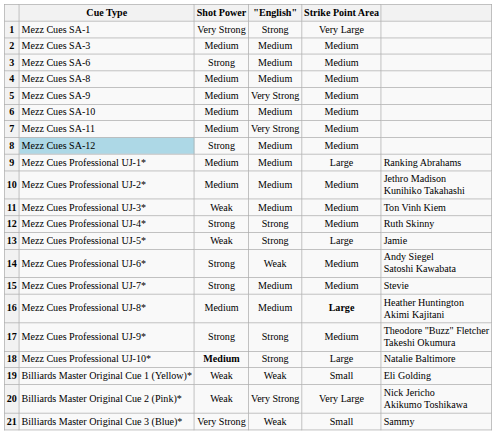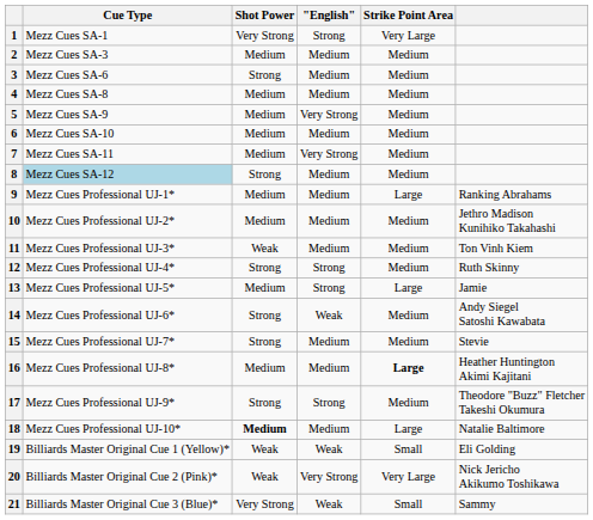 <table class="wikitable sortable" style="font-size:90%">
 <tr>
 <th></th>
 <th class="unsortable">Cue Type</th>
 <th>Shot Power</th>
 <th>"English"</th>
 <th>Strike Point Area</th>
 <th class="unsortable"></th>
 </tr>
 <tr>
 <th>1</th>
 <td>Mezz Cues SA-1</td>
 <td align="center">Very Strong</td>
 <td align="center">Strong</td>
 <td align="center">Very Large</td>
 <td></td>
 </tr>
 <tr>
 <th>2</th>
 <td>Mezz Cues SA-3</td>
 <td align="center">Medium</td>
 <td align="center">Medium</td>
 <td align="center">Medium</td>
 <td></td>
 </tr>
 <tr>
 <th>3</th>
 <td>Mezz Cues SA-6</td>
 <td align="center">Strong</td>
 <td align="center">Medium</td>
 <td align="center">Medium</td>
 <td></td>
 </tr>
 <tr>
 <th>4</th>
 <td>Mezz Cues SA-8</td>
 <td align="center">Medium</td>
 <td align="center">Medium</td>
 <td align="center">Medium</td>
 <td></td>
 </tr>
 <tr>
 <th>5</th>
 <td>Mezz Cues SA-9</td>
 <td align="center">Medium</td>
 <td align="center">Very Strong</td>
 <td align="center">Medium</td>
 <td></td>
 </tr>
 <tr>
 <th>6</th>
 <td>Mezz Cues SA-10</td>
 <td align="center">Medium</td>
 <td align="center">Medium</td>
 <td align="center">Medium</td>
 <td></td>
 </tr>
 <tr>
 <th>7</th>
 <td>Mezz Cues SA-11</td>
 <td align="center">Medium</td>
 <td align="center">Very Strong</td>
 <td align="center">Medium</td>
 <td></td>
 </tr>
 <tr>
 <th>8</th>
 <td style="background: lightblue;">Mezz Cues SA-12</td>
 <td align="center">Strong</td>
 <td align="center">Medium</td>
 <td align="center">Medium</td>
 <td></td>
 </tr>
 <tr>
 <th>9</th>
 <td>Mezz Cues Professional UJ-1*</td>
 <td align="center">Medium</td>
 <td align="center">Medium</td>
 <td align="center">Large</td>
 <td>Ranking Abrahams</td>
 </tr>
 <tr>
 <th>10</th>
 <td>Mezz Cues Professional UJ-2*</td>
 <td align="center">Medium</td>
 <td align="center">Medium</td>
 <td align="center">Medium</td>
 <td>Jethro Madison<br>Kunihiko Takahashi</td>
 </tr>
 <tr>
 <th>11</th>
 <td>Mezz Cues Professional UJ-3*</td>
 <td align="center">Weak</td>
 <td align="center">Medium</td>
 <td align="center">Medium</td>
 <td>Ton Vinh Kiem</td>
 </tr>
 <tr>
 <th>12</th>
 <td>Mezz Cues Professional UJ-4*</td>
 <td align="center">Strong</td>
 <td align="center">Strong</td>
 <td align="center">Medium</td>
 <td>Ruth Skinny</td>
 </tr>
 <tr>
 <th>13</th>
 <td>Mezz Cues Professional UJ-5*</td>
-<td align="center">Weak</td>
+<td align="center">Medium</td>
 <td align="center">Strong</td>
 <td align="center">Large</td>
 <td>Jamie</td>
 </tr>
 <tr>
 <th>14</th>
 <td>Mezz Cues Professional UJ-6*</td>
 <td align="center">Strong</td>
 <td align="center">Weak</td>
 <td align="center">Medium</td>
 <td>Andy Siegel<br>Satoshi Kawabata</td>
 </tr>
 <tr>
 <th>15</th>
 <td>Mezz Cues Professional UJ-7*</td>
 <td align="center">Strong</td>
 <td align="center">Medium</td>
 <td align="center">Medium</td>
 <td>Stevie</td>
 </tr>
 <tr>
 <th>16</th>
 <td>Mezz Cues Professional UJ-8*</td>
 <td align="center">Medium</td>
 <td align="center">Medium</td>
 <td align="center"><strong>Large</strong></td>
 <td>Heather Huntington<br>Akimi Kajitani</td>
 </tr>
 <tr>
 <th>17</th>
 <td>Mezz Cues Professional UJ-9*</td>
 <td align="center">Strong</td>
 <td align="center">Strong</td>
 <td align="center">Medium</td>
 <td>Theodore "Buzz" Fletcher<br>Takeshi Okumura</td>
 </tr>
 <tr>
 <th>18</th>
 <td>Mezz Cues Professional UJ-10*</td>
 <td align="center"><strong>Medium</strong></td>
-<td align="center">Strong</td>
+<td align="center">Medium</td>
 <td align="center">Large</td>
 <td>Natalie Baltimore</td>
 </tr>
 <tr>
 <th>19</th>
 <td>Billiards Master Original Cue 1 (Yellow)*</td>
 <td align="center">Weak</td>
 <td align="center">Weak</td>
 <td align="center">Small</td>
 <td>Eli Golding</td>
 </tr>
 <tr>
 <th>20</th>
 <td>Billiards Master Original Cue 2 (Pink)*</td>
 <td align="center">Weak</td>
 <td align="center">Very Strong</td>
 <td align="center">Very Large</td>
 <td>Nick Jericho<br>Akikumo Toshikawa</td>
 </tr>
 <tr>
 <th>21</th>
 <td>Billiards Master Original Cue 3 (Blue)*</td>
 <td align="center">Very Strong</td>
 <td align="center">Weak</td>
 <td align="center">Small</td>
 <td>Sammy</td>
 </tr>
 </table>
